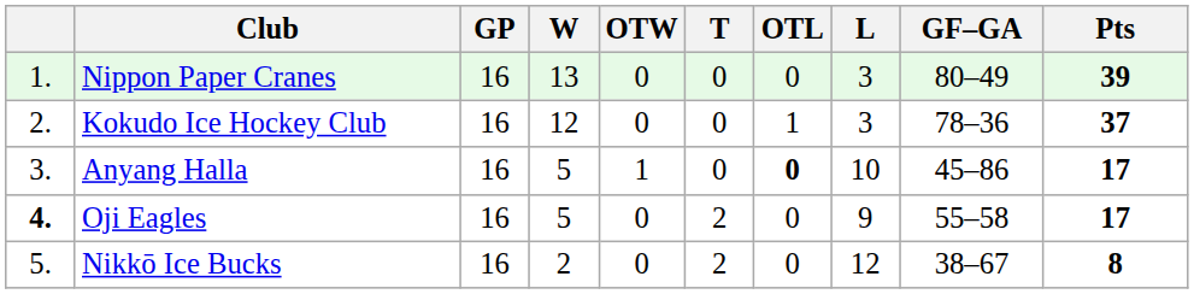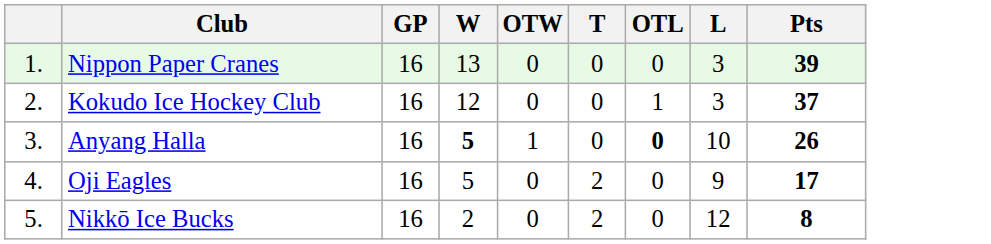 <table class="wikitable">
 <tr>
 <th width="30"></th>
 <th width="200">Club</th>
 <th width="30">GP</th>
 <th width="30">W</th>
 <th width="30">OTW</th>
 <th width="30">T</th>
 <th width="30">OTL</th>
 <th width="30">L</th>
-<th width="70">GF–GA</th>
 <th width="70">Pts</th>
 </tr>
 <tr bgcolor="#e6fae6" align="center">
 <td>1.</td>
 <td align="left"><a href='#'>Nippon Paper Cranes</a></td>
 <td>16</td>
 <td>13</td>
 <td>0</td>
 <td>0</td>
 <td>0</td>
 <td>3</td>
-<td>80–49</td>
 <td><strong>39</strong></td>
 </tr>
 <tr bgcolor="#FFFFFF" align="center">
 <td>2.</td>
 <td align="left"><a href='#'>Kokudo Ice Hockey Club</a></td>
 <td>16</td>
 <td>12</td>
 <td>0</td>
 <td>0</td>
 <td>1</td>
 <td>3</td>
-<td>78–36</td>
 <td><strong>37</strong></td>
 </tr>
 <tr bgcolor="#FFFFFF" align="center">
 <td>3.</td>
 <td align="left"><a href='#'>Anyang Halla</a></td>
 <td>16</td>
-<td>5</td>
+<td><strong>5</strong></td>
 <td>1</td>
 <td>0</td>
 <td><strong>0</strong></td>
 <td>10</td>
-<td>45–86</td>
-<td><strong>17</strong></td>
+<td><strong>26</strong></td>
 </tr>
 <tr bgcolor="#FFFFFF" align="center">
-<td><strong>4.</strong></td>
+<td>4.</td>
 <td align="left"><a href='#'>Oji Eagles</a></td>
 <td>16</td>
 <td>5</td>
 <td>0</td>
 <td>2</td>
 <td>0</td>
 <td>9</td>
-<td>55–58</td>
 <td><strong>17</strong></td>
 </tr>
 <tr bgcolor="#FFFFFF" align="center">
 <td>5.</td>
 <td align="left"><a href='#'>Nikkō Ice Bucks</a></td>
 <td>16</td>
 <td>2</td>
 <td>0</td>
 <td>2</td>
 <td>0</td>
 <td>12</td>
-<td>38–67</td>
 <td><strong>8</strong></td>
 </tr>
 </table>
